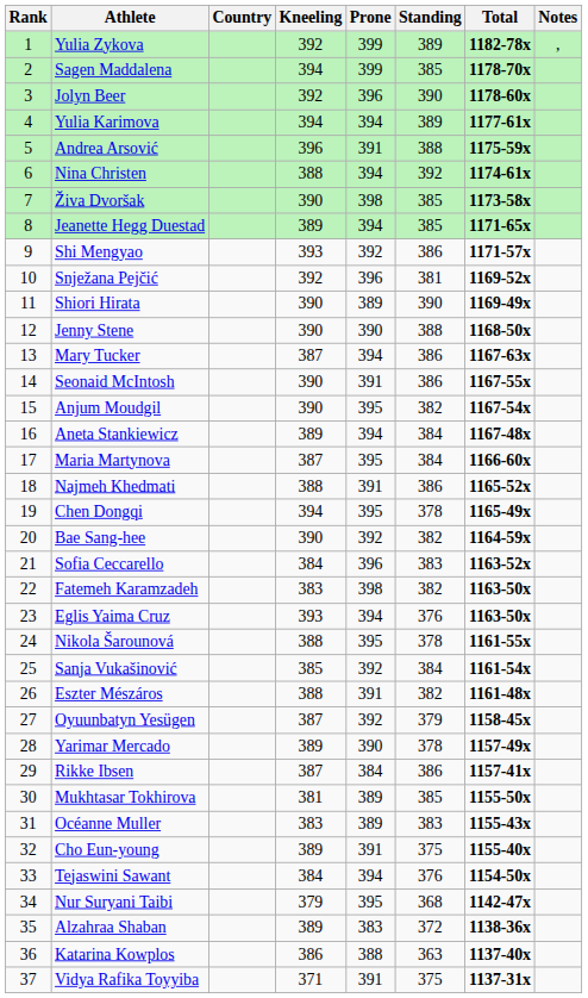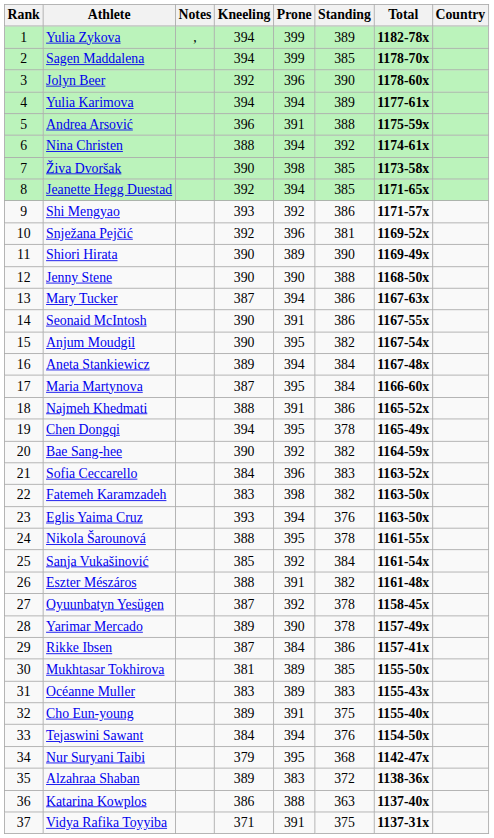 <table class="wikitable sortable" style="text-align:center">
 <tr>
 <th>Rank</th>
 <th>Athlete</th>
-<th>Country</th>
+<th class="unsortable">Notes</th>
 <th>Kneeling</th>
 <th>Prone</th>
 <th>Standing</th>
 <th>Total</th>
-<th class="unsortable">Notes</th>
+<th>Country</th>
 </tr>
 <tr bgcolor=bbf3bb>
 <td>1</td>
 <td align=left><a href='#'>Yulia Zykova</a></td>
-<td align=left></td>
-<td>392</td>
+<td>, </td>
+<td>394</td>
 <td>399</td>
 <td>389</td>
 <td><strong>1182-78x</strong></td>
-<td>, </td>
+<td align=left></td>
 </tr>
 <tr bgcolor=bbf3bb>
 <td>2</td>
 <td align=left><a href='#'>Sagen Maddalena</a></td>
-<td align=left></td>
+<td></td>
 <td>394</td>
 <td>399</td>
 <td>385</td>
 <td><strong>1178-70x</strong></td>
-<td></td>
+<td align=left></td>
 </tr>
 <tr bgcolor=bbf3bb>
 <td>3</td>
 <td align=left><a href='#'>Jolyn Beer</a></td>
-<td align=left></td>
+<td></td>
 <td>392</td>
 <td>396</td>
 <td>390</td>
 <td><strong>1178-60x</strong></td>
-<td></td>
+<td align=left></td>
 </tr>
 <tr bgcolor=bbf3bb>
 <td>4</td>
 <td align=left><a href='#'>Yulia Karimova</a></td>
-<td align=left></td>
+<td></td>
 <td>394</td>
 <td>394</td>
 <td>389</td>
 <td><strong>1177-61x</strong></td>
-<td></td>
+<td align=left></td>
 </tr>
 <tr bgcolor=bbf3bb>
 <td>5</td>
 <td align=left><a href='#'>Andrea Arsović</a></td>
-<td align=left></td>
+<td></td>
 <td>396</td>
 <td>391</td>
 <td>388</td>
 <td><strong>1175-59x</strong></td>
-<td></td>
+<td align=left></td>
 </tr>
 <tr bgcolor=bbf3bb>
 <td>6</td>
 <td align=left><a href='#'>Nina Christen</a></td>
-<td align=left></td>
+<td></td>
 <td>388</td>
 <td>394</td>
 <td>392</td>
 <td><strong>1174-61x</strong></td>
-<td></td>
+<td align=left></td>
 </tr>
 <tr bgcolor=bbf3bb>
 <td>7</td>
 <td align=left><a href='#'>Živa Dvoršak</a></td>
-<td align=left></td>
+<td></td>
 <td>390</td>
 <td>398</td>
 <td>385</td>
 <td><strong>1173-58x</strong></td>
-<td></td>
+<td align=left></td>
 </tr>
 <tr bgcolor=bbf3bb>
 <td>8</td>
 <td align=left><a href='#'>Jeanette Hegg Duestad</a></td>
-<td align=left></td>
-<td>389</td>
+<td></td>
+<td>392</td>
 <td>394</td>
 <td>385</td>
 <td><strong>1171-65x</strong></td>
-<td></td>
+<td align=left></td>
 </tr>
 <tr>
 <td>9</td>
 <td align=left><a href='#'>Shi Mengyao</a></td>
-<td align=left></td>
+<td></td>
 <td>393</td>
 <td>392</td>
 <td>386</td>
 <td><strong>1171-57x</strong></td>
-<td></td>
+<td align=left></td>
 </tr>
 <tr>
 <td>10</td>
 <td align=left><a href='#'>Snježana Pejčić</a></td>
-<td align=left></td>
+<td></td>
 <td>392</td>
 <td>396</td>
 <td>381</td>
 <td><strong>1169-52x</strong></td>
-<td></td>
+<td align=left></td>
 </tr>
 <tr>
 <td>11</td>
 <td align=left><a href='#'>Shiori Hirata</a></td>
-<td align=left></td>
+<td></td>
 <td>390</td>
 <td>389</td>
 <td>390</td>
 <td><strong>1169-49x</strong></td>
-<td></td>
+<td align=left></td>
 </tr>
 <tr>
 <td>12</td>
 <td align=left><a href='#'>Jenny Stene</a></td>
-<td align=left></td>
+<td></td>
 <td>390</td>
 <td>390</td>
 <td>388</td>
 <td><strong>1168-50x</strong></td>
-<td></td>
+<td align=left></td>
 </tr>
 <tr>
 <td>13</td>
 <td align=left><a href='#'>Mary Tucker</a></td>
-<td align=left></td>
+<td></td>
 <td>387</td>
 <td>394</td>
 <td>386</td>
 <td><strong>1167-63x</strong></td>
-<td></td>
+<td align=left></td>
 </tr>
 <tr>
 <td>14</td>
 <td align=left><a href='#'>Seonaid McIntosh</a></td>
-<td align=left></td>
+<td></td>
 <td>390</td>
 <td>391</td>
 <td>386</td>
 <td><strong>1167-55x</strong></td>
-<td></td>
+<td align=left></td>
 </tr>
 <tr>
 <td>15</td>
 <td align=left><a href='#'>Anjum Moudgil</a></td>
-<td align=left></td>
+<td></td>
 <td>390</td>
 <td>395</td>
 <td>382</td>
 <td><strong>1167-54x</strong></td>
-<td></td>
+<td align=left></td>
 </tr>
 <tr>
 <td>16</td>
 <td align=left><a href='#'>Aneta Stankiewicz</a></td>
-<td align=left></td>
+<td></td>
 <td>389</td>
 <td>394</td>
 <td>384</td>
 <td><strong>1167-48x</strong></td>
-<td></td>
+<td align=left></td>
 </tr>
 <tr>
 <td>17</td>
 <td align=left><a href='#'>Maria Martynova</a></td>
-<td align=left></td>
+<td></td>
 <td>387</td>
 <td>395</td>
 <td>384</td>
 <td><strong>1166-60x</strong></td>
-<td></td>
+<td align=left></td>
 </tr>
 <tr>
 <td>18</td>
 <td align=left><a href='#'>Najmeh Khedmati</a></td>
-<td align=left></td>
+<td></td>
 <td>388</td>
 <td>391</td>
 <td>386</td>
 <td><strong>1165-52x</strong></td>
-<td></td>
+<td align=left></td>
 </tr>
 <tr>
 <td>19</td>
 <td align=left><a href='#'>Chen Dongqi</a></td>
-<td align=left></td>
+<td></td>
 <td>394</td>
 <td>395</td>
 <td>378</td>
 <td><strong>1165-49x</strong></td>
-<td></td>
+<td align=left></td>
 </tr>
 <tr>
 <td>20</td>
 <td align=left><a href='#'>Bae Sang-hee</a></td>
-<td align=left></td>
+<td></td>
 <td>390</td>
 <td>392</td>
 <td>382</td>
 <td><strong>1164-59x</strong></td>
-<td></td>
+<td align=left></td>
 </tr>
 <tr>
 <td>21</td>
 <td align=left><a href='#'>Sofia Ceccarello</a></td>
-<td align=left></td>
+<td></td>
 <td>384</td>
 <td>396</td>
 <td>383</td>
 <td><strong>1163-52x</strong></td>
-<td></td>
+<td align=left></td>
 </tr>
 <tr>
 <td>22</td>
 <td align=left><a href='#'>Fatemeh Karamzadeh</a></td>
-<td align=left></td>
+<td></td>
 <td>383</td>
 <td>398</td>
 <td>382</td>
 <td><strong>1163-50x</strong></td>
-<td></td>
+<td align=left></td>
 </tr>
 <tr>
 <td>23</td>
 <td align=left><a href='#'>Eglis Yaima Cruz</a></td>
-<td align=left></td>
+<td></td>
 <td>393</td>
 <td>394</td>
 <td>376</td>
 <td><strong>1163-50x</strong></td>
-<td></td>
+<td align=left></td>
 </tr>
 <tr>
 <td>24</td>
 <td align=left><a href='#'>Nikola Šarounová</a></td>
-<td align=left></td>
+<td></td>
 <td>388</td>
 <td>395</td>
 <td>378</td>
 <td><strong>1161-55x</strong></td>
-<td></td>
+<td align=left></td>
 </tr>
 <tr>
 <td>25</td>
 <td align=left><a href='#'>Sanja Vukašinović</a></td>
-<td align=left></td>
+<td></td>
 <td>385</td>
 <td>392</td>
 <td>384</td>
 <td><strong>1161-54x</strong></td>
-<td></td>
+<td align=left></td>
 </tr>
 <tr>
 <td>26</td>
 <td align=left><a href='#'>Eszter Mészáros</a></td>
-<td align=left></td>
+<td></td>
 <td>388</td>
 <td>391</td>
 <td>382</td>
 <td><strong>1161-48x</strong></td>
-<td></td>
+<td align=left></td>
 </tr>
 <tr>
 <td>27</td>
 <td align=left><a href='#'>Oyuunbatyn Yesügen</a></td>
-<td align=left></td>
+<td></td>
 <td>387</td>
 <td>392</td>
-<td>379</td>
+<td>378</td>
 <td><strong>1158-45x</strong></td>
-<td></td>
+<td align=left></td>
 </tr>
 <tr>
 <td>28</td>
 <td align=left><a href='#'>Yarimar Mercado</a></td>
-<td align=left></td>
+<td></td>
 <td>389</td>
 <td>390</td>
 <td>378</td>
 <td><strong>1157-49x</strong></td>
-<td></td>
+<td align=left></td>
 </tr>
 <tr>
 <td>29</td>
 <td align=left><a href='#'>Rikke Ibsen</a></td>
-<td align=left></td>
+<td></td>
 <td>387</td>
 <td>384</td>
 <td>386</td>
 <td><strong>1157-41x</strong></td>
-<td></td>
+<td align=left></td>
 </tr>
 <tr>
 <td>30</td>
 <td align=left><a href='#'>Mukhtasar Tokhirova</a></td>
-<td align=left></td>
+<td></td>
 <td>381</td>
 <td>389</td>
 <td>385</td>
 <td><strong>1155-50x</strong></td>
-<td></td>
+<td align=left></td>
 </tr>
 <tr>
 <td>31</td>
 <td align=left><a href='#'>Océanne Muller</a></td>
-<td align=left></td>
+<td></td>
 <td>383</td>
 <td>389</td>
 <td>383</td>
 <td><strong>1155-43x</strong></td>
-<td></td>
+<td align=left></td>
 </tr>
 <tr>
 <td>32</td>
 <td align=left><a href='#'>Cho Eun-young</a></td>
-<td align=left></td>
+<td></td>
 <td>389</td>
 <td>391</td>
 <td>375</td>
 <td><strong>1155-40x</strong></td>
-<td></td>
+<td align=left></td>
 </tr>
 <tr>
 <td>33</td>
 <td align=left><a href='#'>Tejaswini Sawant</a></td>
-<td align=left></td>
+<td></td>
 <td>384</td>
 <td>394</td>
 <td>376</td>
 <td><strong>1154-50x</strong></td>
-<td></td>
+<td align=left></td>
 </tr>
 <tr>
 <td>34</td>
 <td align=left><a href='#'>Nur Suryani Taibi</a></td>
-<td align=left></td>
+<td></td>
 <td>379</td>
 <td>395</td>
 <td>368</td>
 <td><strong>1142-47x</strong></td>
-<td></td>
+<td align=left></td>
 </tr>
 <tr>
 <td>35</td>
 <td align=left><a href='#'>Alzahraa Shaban</a></td>
-<td align=left></td>
+<td></td>
 <td>389</td>
 <td>383</td>
 <td>372</td>
 <td><strong>1138-36x</strong></td>
-<td></td>
+<td align=left></td>
 </tr>
 <tr>
 <td>36</td>
 <td align=left><a href='#'>Katarina Kowplos</a></td>
-<td align=left></td>
+<td></td>
 <td>386</td>
 <td>388</td>
 <td>363</td>
 <td><strong>1137-40x</strong></td>
-<td></td>
+<td align=left></td>
 </tr>
 <tr>
 <td>37</td>
 <td align=left><a href='#'>Vidya Rafika Toyyiba</a></td>
-<td align=left></td>
+<td></td>
 <td>371</td>
 <td>391</td>
 <td>375</td>
 <td><strong>1137-31x</strong></td>
-<td></td>
+<td align=left></td>
 </tr>
 </table>
